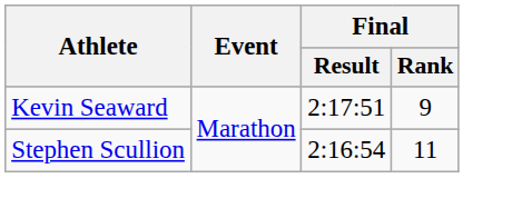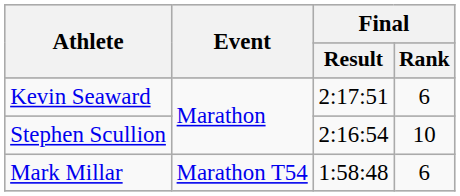 <table class="wikitable" style="font-size:90%; text-align:center">
 <tr>
 <th rowspan=2>Athlete</th>
 <th rowspan=2>Event</th>
 <th colspan=2>Final</th>
 </tr>
 <tr style="font-size:95%">
 <th>Result</th>
 <th>Rank</th>
 </tr>
 <tr>
 <td align=left><a href='#'>Kevin Seaward</a></td>
 <td align=left rowspan=2><a href='#'>Marathon</a></td>
 <td>2:17:51</td>
-<td>9</td>
+<td>6</td>
 </tr>
 <tr>
 <td align=left><a href='#'>Stephen Scullion</a></td>
 <td>2:16:54</td>
-<td>11</td>
+<td>10</td>
+</tr>
+<tr>
+<td align=left><a href='#'>Mark Millar</a></td>
+<td align=left><a href='#'>Marathon T54</a></td>
+<td>1:58:48</td>
+<td>6</td>
 </tr>
 </table>
